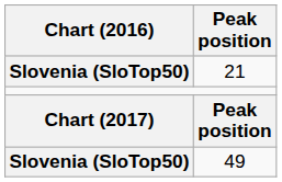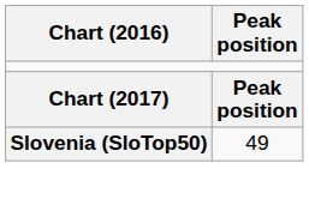 <table class="wikitable sortable plainrowheaders" style="text-align:center">
 <tr>
 <th scope="col">Chart (2016)</th>
 <th scope="col">Peak<br>position</th>
-</tr>
-<tr>
-<th scope="row">Slovenia (SloTop50)</th>
-<td>21</td>
 </tr>
 <tr>
 <td colspan=2></td>
 </tr>
 <tr>
 <th scope="col">Chart (2017)</th>
 <th scope="col">Peak<br>position</th>
 </tr>
 <tr>
 <th scope="row">Slovenia (SloTop50)</th>
 <td>49</td>
 </tr>
 </table>
